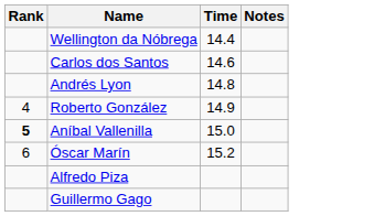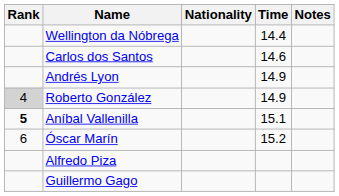 <table class="wikitable sortable" style="text-align:center">
 <tr>
 <th>Rank</th>
 <th>Name</th>
+<th>Nationality</th>
 <th>Time</th>
 <th>Notes</th>
 </tr>
 <tr>
 <td></td>
 <td align=left><a href='#'>Wellington da Nóbrega</a></td>
+<td align=left></td>
 <td>14.4</td>
 <td></td>
 </tr>
 <tr>
 <td></td>
 <td align=left><a href='#'>Carlos dos Santos</a></td>
+<td align=left></td>
 <td>14.6</td>
 <td></td>
 </tr>
 <tr>
 <td></td>
 <td align=left><a href='#'>Andrés Lyon</a></td>
-<td>14.8</td>
+<td align=left></td>
+<td>14.9</td>
 <td></td>
 </tr>
 <tr>
-<td>4</td>
+<td style="background: lightgrey;">4</td>
 <td align=left><a href='#'>Roberto González</a></td>
+<td align=left></td>
 <td>14.9</td>
 <td></td>
 </tr>
 <tr>
 <td><strong>5</strong></td>
 <td align=left><a href='#'>Aníbal Vallenilla</a></td>
-<td>15.0</td>
+<td align=left></td>
+<td>15.1</td>
 <td></td>
 </tr>
 <tr>
 <td>6</td>
 <td align=left><a href='#'>Óscar Marín</a></td>
+<td align=left></td>
 <td>15.2</td>
 <td></td>
 </tr>
 <tr>
 <td></td>
 <td align=left><a href='#'>Alfredo Piza</a></td>
+<td align=left></td>
 <td></td>
 <td></td>
 </tr>
 <tr>
 <td></td>
 <td align=left><a href='#'>Guillermo Gago</a></td>
+<td align=left></td>
 <td></td>
 <td></td>
 </tr>
 </table>
